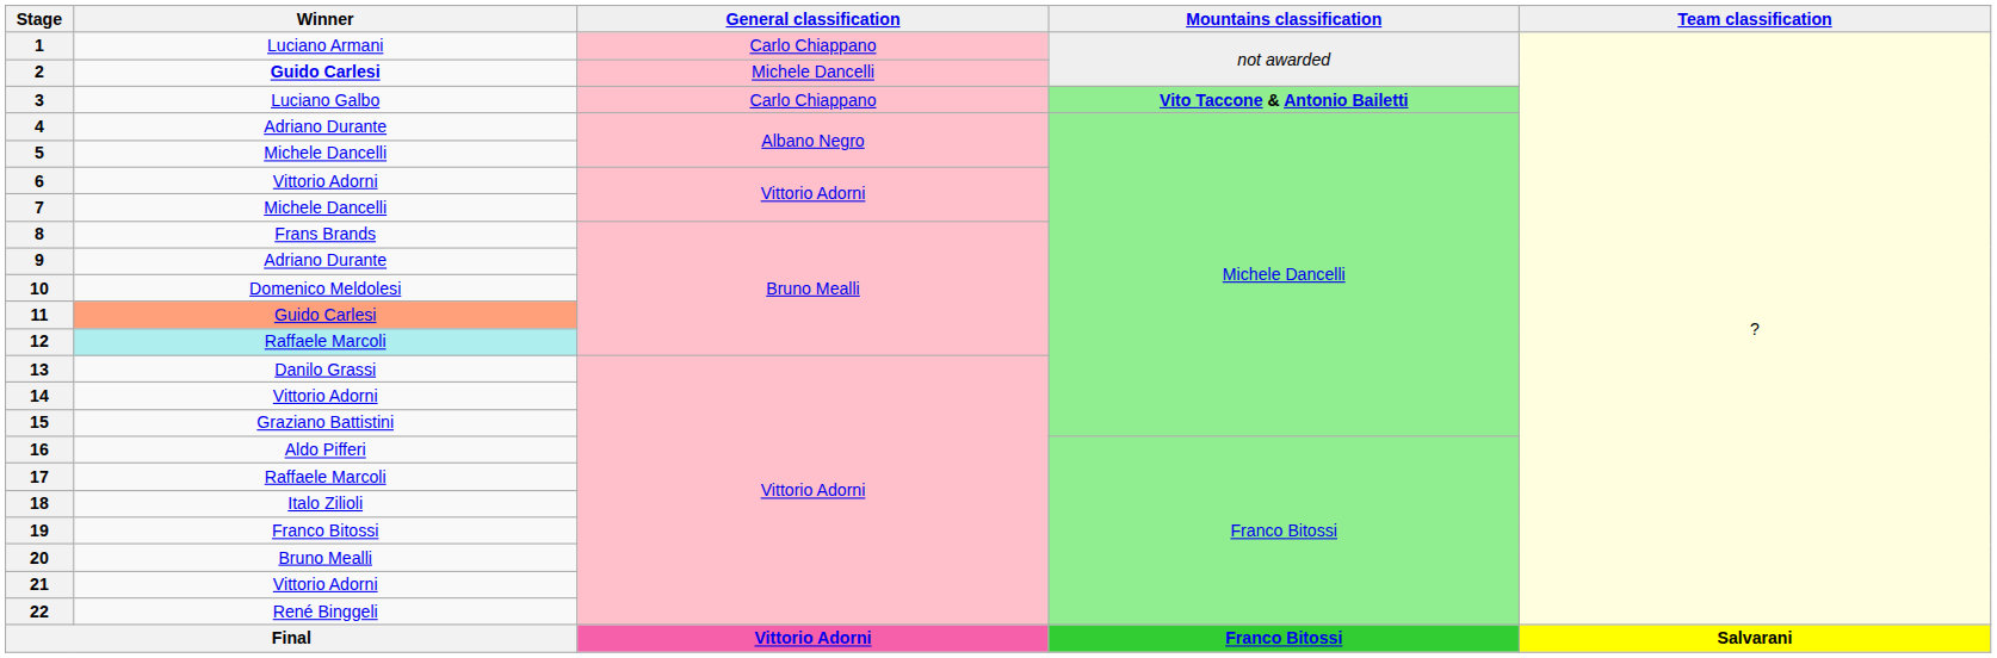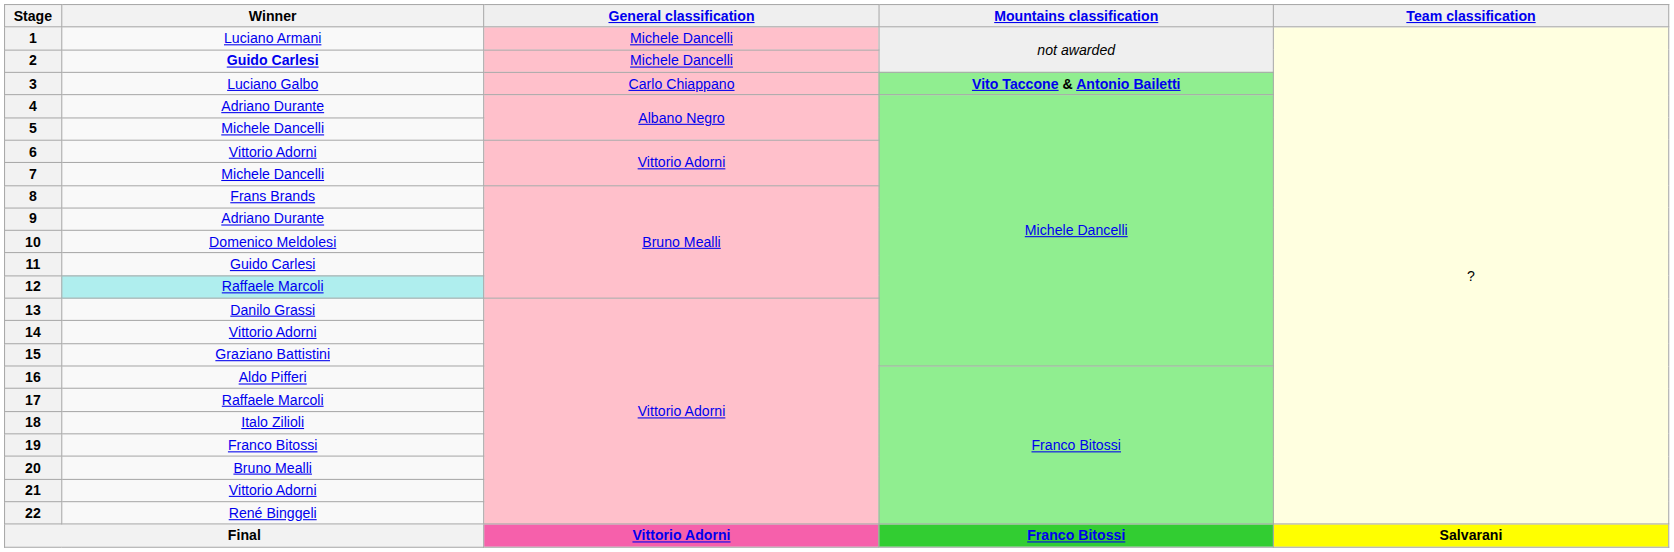 <table class="wikitable" style="text-align: center; font-size:smaller;">
 <tr style="background:#efefef;">
 <th style="width:1%;">Stage</th>
 <th style="width:15%;">Winner</th>
 <th style="background:#efefef; width:14%;"><a href='#'>General classification</a><br></th>
 <th style="background:#efefef; width:14%;"><a href='#'>Mountains classification</a></th>
 <th style="background:#efefef; width:14%;"><a href='#'>Team classification</a></th>
 </tr>
 <tr>
 <th>1</th>
 <td><a href='#'>Luciano Armani</a></td>
-<td style="background:pink;" rowspan="1"><a href='#'>Carlo Chiappano</a></td>
+<td style="background:pink;" rowspan="1"><a href='#'>Michele Dancelli</a></td>
 <td style="background:#EFEFEF;" rowspan="2"><em>not awarded</em></td>
 <td style="background:lightyellow;" rowspan="22">?</td>
 </tr>
 <tr>
 <th>2</th>
 <td><strong><a href='#'>Guido Carlesi</a></strong></td>
 <td style="background:pink;" rowspan="1"><a href='#'>Michele Dancelli</a></td>
 </tr>
 <tr>
 <th>3</th>
 <td><a href='#'>Luciano Galbo</a></td>
 <td style="background:pink;" rowspan="1"><a href='#'>Carlo Chiappano</a></td>
 <td style="background:lightgreen;" rowspan="1"><strong><a href='#'>Vito Taccone</a> & <a href='#'>Antonio Bailetti</a></strong></td>
 </tr>
 <tr>
 <th>4</th>
 <td><a href='#'>Adriano Durante</a></td>
 <td style="background:pink;" rowspan="2"><a href='#'>Albano Negro</a></td>
 <td style="background:lightgreen;" rowspan="12"><a href='#'>Michele Dancelli</a></td>
 </tr>
 <tr>
 <th>5</th>
 <td><a href='#'>Michele Dancelli</a></td>
 </tr>
 <tr>
 <th>6</th>
 <td><a href='#'>Vittorio Adorni</a></td>
 <td style="background:pink;" rowspan="2"><a href='#'>Vittorio Adorni</a></td>
 </tr>
 <tr>
 <th>7</th>
 <td><a href='#'>Michele Dancelli</a></td>
 </tr>
 <tr>
 <th>8</th>
 <td><a href='#'>Frans Brands</a></td>
 <td style="background:pink;" rowspan="5"><a href='#'>Bruno Mealli</a></td>
 </tr>
 <tr>
 <th>9</th>
 <td><a href='#'>Adriano Durante</a></td>
 </tr>
 <tr>
 <th>10</th>
 <td><a href='#'>Domenico Meldolesi</a></td>
 </tr>
 <tr>
 <th>11</th>
-<td style="background: lightsalmon;"><a href='#'>Guido Carlesi</a></td>
+<td><a href='#'>Guido Carlesi</a></td>
 </tr>
 <tr>
 <th>12</th>
 <td style="background: paleturquoise;"><a href='#'>Raffaele Marcoli</a></td>
 </tr>
 <tr>
 <th>13</th>
 <td><a href='#'>Danilo Grassi</a></td>
 <td style="background:pink;" rowspan="10"><a href='#'>Vittorio Adorni</a></td>
 </tr>
 <tr>
 <th>14</th>
 <td><a href='#'>Vittorio Adorni</a></td>
 </tr>
 <tr>
 <th>15</th>
 <td><a href='#'>Graziano Battistini</a></td>
 </tr>
 <tr>
 <th>16</th>
 <td><a href='#'>Aldo Pifferi</a></td>
 <td style="background:lightgreen;" rowspan="7"><a href='#'>Franco Bitossi</a></td>
 </tr>
 <tr>
 <th>17</th>
 <td><a href='#'>Raffaele Marcoli</a></td>
 </tr>
 <tr>
 <th>18</th>
 <td><a href='#'>Italo Zilioli</a></td>
 </tr>
 <tr>
 <th>19</th>
 <td><a href='#'>Franco Bitossi</a></td>
 </tr>
 <tr>
 <th>20</th>
 <td><a href='#'>Bruno Mealli</a></td>
 </tr>
 <tr>
 <th>21</th>
 <td><a href='#'>Vittorio Adorni</a></td>
 </tr>
 <tr>
 <th>22</th>
 <td><a href='#'>René Binggeli</a></td>
 </tr>
 <tr>
 <th colspan=2><strong>Final</strong></th>
 <th style="background:#F660AB;"><strong><a href='#'>Vittorio Adorni</a></strong></th>
 <th style="background:#32CD32;"><strong><a href='#'>Franco Bitossi</a></strong></th>
 <th style="background:yellow;"><strong>Salvarani</strong></th>
 </tr>
 </table>
